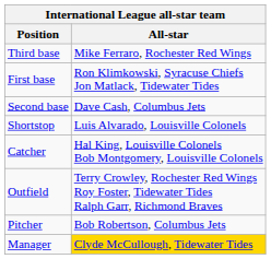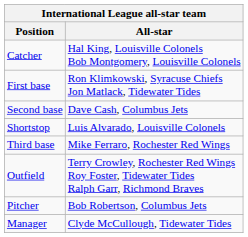 <table class="wikitable">
 <tr>
 <th colspan="2">International League all-star team</th>
 </tr>
 <tr>
 <th>Position</th>
 <th>All-star</th>
 </tr>
 <tr>
-<td><a href='#'>Third base</a></td>
-<td><a href='#'>Mike Ferraro</a>, <a href='#'>Rochester Red Wings</a></td>
+<td><a href='#'>Catcher</a></td>
+<td><a href='#'>Hal King</a>, <a href='#'>Louisville Colonels</a> <br> <a href='#'>Bob Montgomery</a>, <a href='#'>Louisville Colonels</a></td>
 </tr>
 <tr>
 <td><a href='#'>First base</a></td>
 <td><a href='#'>Ron Klimkowski</a>, <a href='#'>Syracuse Chiefs</a> <br> <a href='#'>Jon Matlack</a>, <a href='#'>Tidewater Tides</a></td>
 </tr>
 <tr>
 <td><a href='#'>Second base</a></td>
 <td><a href='#'>Dave Cash</a>, <a href='#'>Columbus Jets</a></td>
 </tr>
 <tr>
 <td><a href='#'>Shortstop</a></td>
 <td><a href='#'>Luis Alvarado</a>, <a href='#'>Louisville Colonels</a></td>
 </tr>
 <tr>
-<td><a href='#'>Catcher</a></td>
-<td><a href='#'>Hal King</a>, <a href='#'>Louisville Colonels</a> <br> <a href='#'>Bob Montgomery</a>, <a href='#'>Louisville Colonels</a></td>
+<td><a href='#'>Third base</a></td>
+<td><a href='#'>Mike Ferraro</a>, <a href='#'>Rochester Red Wings</a></td>
 </tr>
 <tr>
 <td><a href='#'>Outfield</a></td>
 <td><a href='#'>Terry Crowley</a>, <a href='#'>Rochester Red Wings</a> <br> <a href='#'>Roy Foster</a>, <a href='#'>Tidewater Tides</a> <br> <a href='#'>Ralph Garr</a>, <a href='#'>Richmond Braves</a></td>
 </tr>
 <tr>
 <td><a href='#'>Pitcher</a></td>
 <td><a href='#'>Bob Robertson</a>, <a href='#'>Columbus Jets</a></td>
 </tr>
 <tr>
 <td><a href='#'>Manager</a></td>
-<td style="background: gold;"><a href='#'>Clyde McCullough</a>, <a href='#'>Tidewater Tides</a></td>
+<td><a href='#'>Clyde McCullough</a>, <a href='#'>Tidewater Tides</a></td>
 </tr>
 </table>
